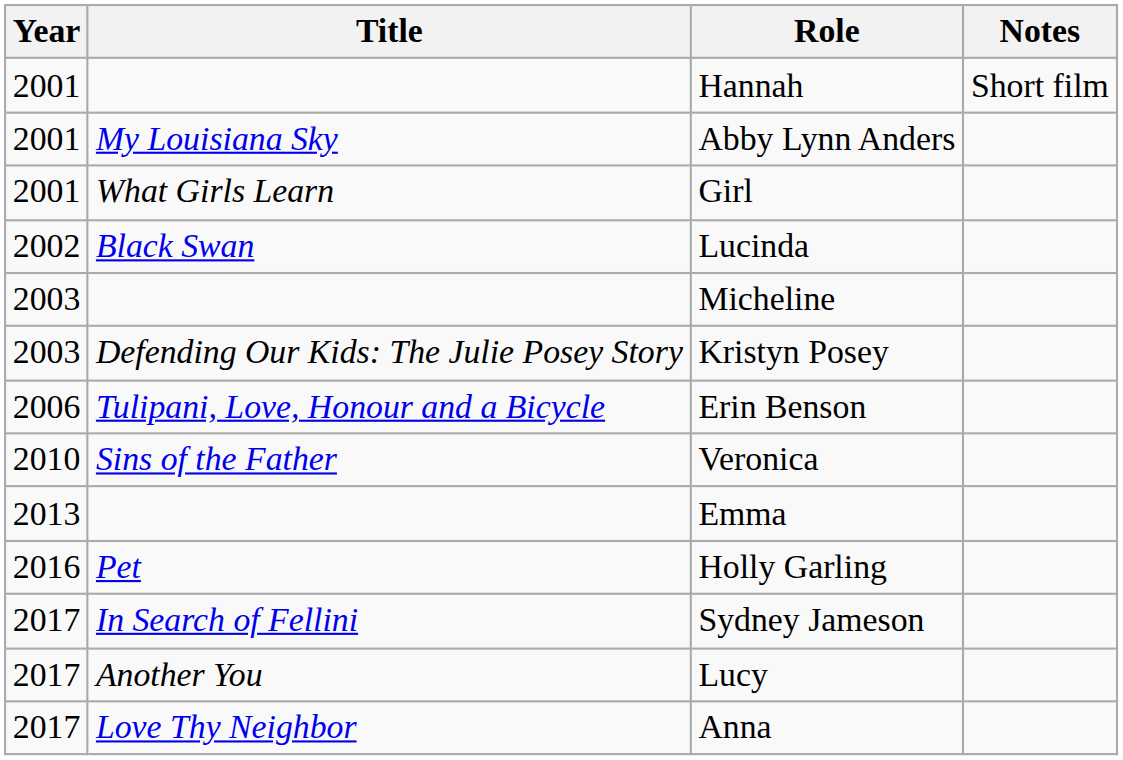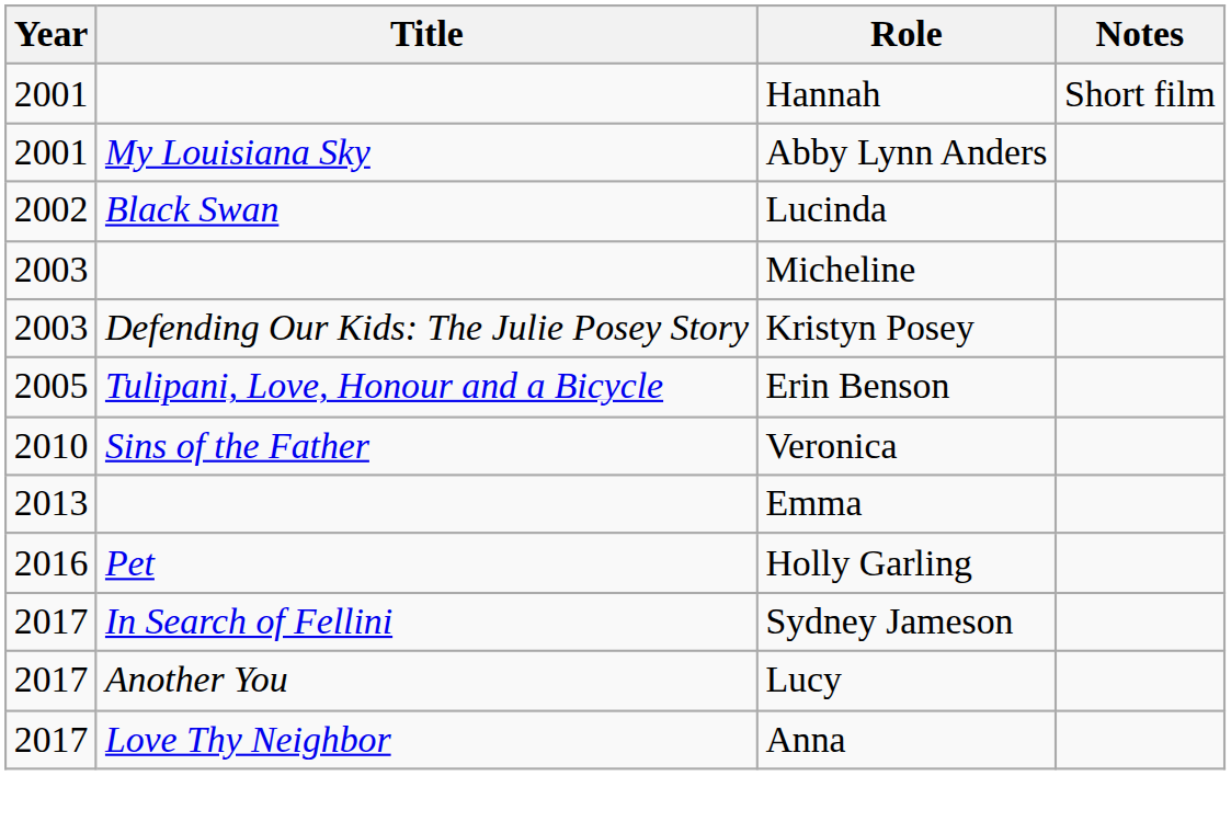 <table class="wikitable sortable">
 <tr>
 <th>Year</th>
 <th>Title</th>
 <th>Role</th>
 <th>Notes</th>
 </tr>
 <tr>
 <td>2001</td>
 <td><em></em></td>
 <td>Hannah</td>
 <td>Short film</td>
 </tr>
 <tr>
 <td>2001</td>
 <td><em><a href='#'>My Louisiana Sky</a></em></td>
 <td>Abby Lynn Anders</td>
-<td></td>
-</tr>
-<tr>
-<td>2001</td>
-<td><em>What Girls Learn</em></td>
-<td>Girl</td>
 <td></td>
 </tr>
 <tr>
 <td>2002</td>
 <td><em><a href='#'>Black Swan</a></em></td>
 <td>Lucinda</td>
 <td></td>
 </tr>
 <tr>
 <td>2003</td>
 <td><em></em></td>
 <td>Micheline</td>
 <td></td>
 </tr>
 <tr>
 <td>2003</td>
 <td><em>Defending Our Kids: The Julie Posey Story</em></td>
 <td>Kristyn Posey</td>
 <td></td>
 </tr>
 <tr>
-<td>2006</td>
+<td>2005</td>
 <td><em><a href='#'>Tulipani, Love, Honour and a Bicycle</a></em></td>
 <td>Erin Benson</td>
 <td></td>
 </tr>
 <tr>
 <td>2010</td>
 <td><em><a href='#'>Sins of the Father</a></em></td>
 <td>Veronica</td>
 <td></td>
 </tr>
 <tr>
 <td>2013</td>
 <td><em></em></td>
 <td>Emma</td>
 <td></td>
 </tr>
 <tr>
 <td>2016</td>
 <td><em><a href='#'>Pet</a></em></td>
 <td>Holly Garling</td>
 <td></td>
 </tr>
 <tr>
 <td>2017</td>
 <td><em><a href='#'>In Search of Fellini</a></em></td>
 <td>Sydney Jameson</td>
 <td></td>
 </tr>
 <tr>
 <td>2017</td>
 <td><em> Another You </em></td>
 <td>Lucy</td>
 <td></td>
 </tr>
 <tr>
 <td>2017</td>
 <td><em><a href='#'>Love Thy Neighbor</a></em></td>
 <td>Anna</td>
 <td></td>
 </tr>
 </table>
